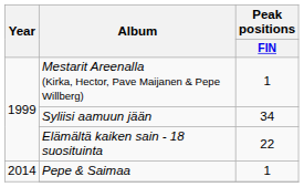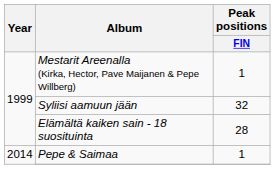 <table class="wikitable">
 <tr>
 <th align="center" rowspan="2" width="10">Year</th>
 <th align="center" rowspan="2" width="240">Album</th>
 <th align="center" colspan="1" width="20">Peak positions</th>
 </tr>
 <tr>
 <th scope="col" style="width:3em;font-size:90%;"><a href='#'>FIN</a><br></th>
 </tr>
 <tr>
 <td style="text-align:center;" rowspan=3>1999</td>
 <td><em>Mestarit Areenalla</em> <br><small>(Kirka, Hector, Pave Maijanen & Pepe Willberg)</small></td>
 <td style="text-align:center;">1</td>
 </tr>
 <tr>
 <td><em>Syliisi aamuun jään</em></td>
-<td style="text-align:center;">34</td>
+<td style="text-align:center;">32</td>
 </tr>
 <tr>
 <td><em>Elämältä kaiken sain - 18 suosituinta</em></td>
-<td style="text-align:center;">22</td>
+<td style="text-align:center;">28</td>
 </tr>
 <tr>
 <td style="text-align:center;" rowspan=3>2014</td>
 <td><em>Pepe & Saimaa</em></td>
 <td style="text-align:center;">1</td>
 </tr>
 <tr>
 </tr>
 </table>
